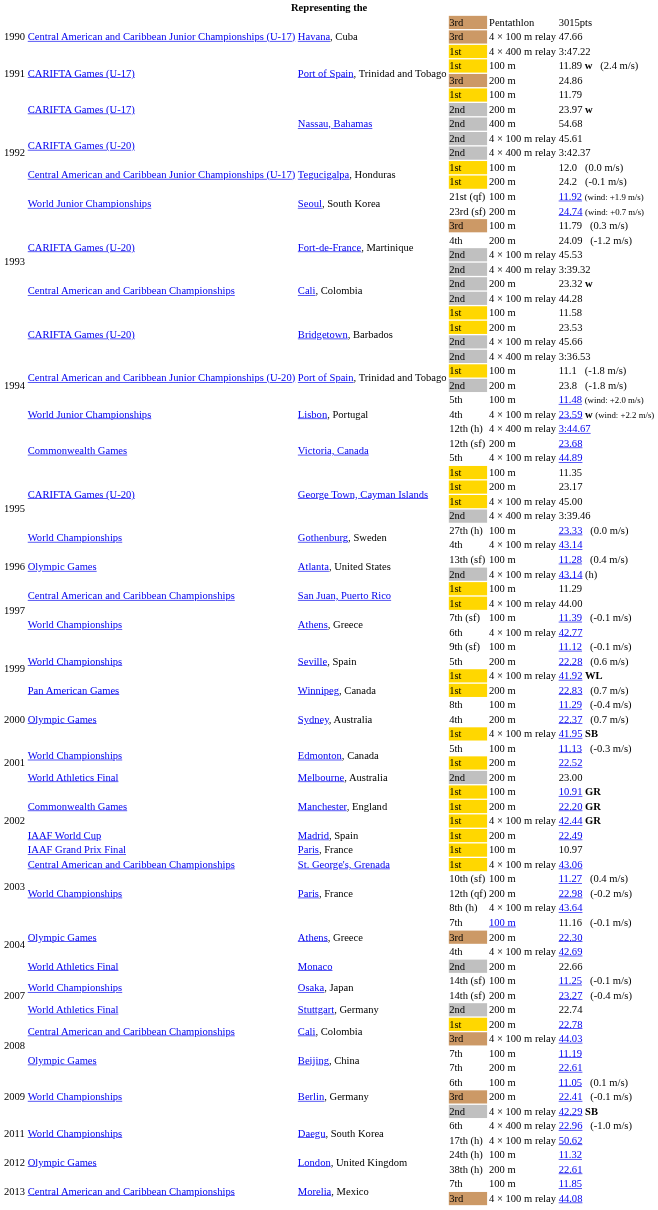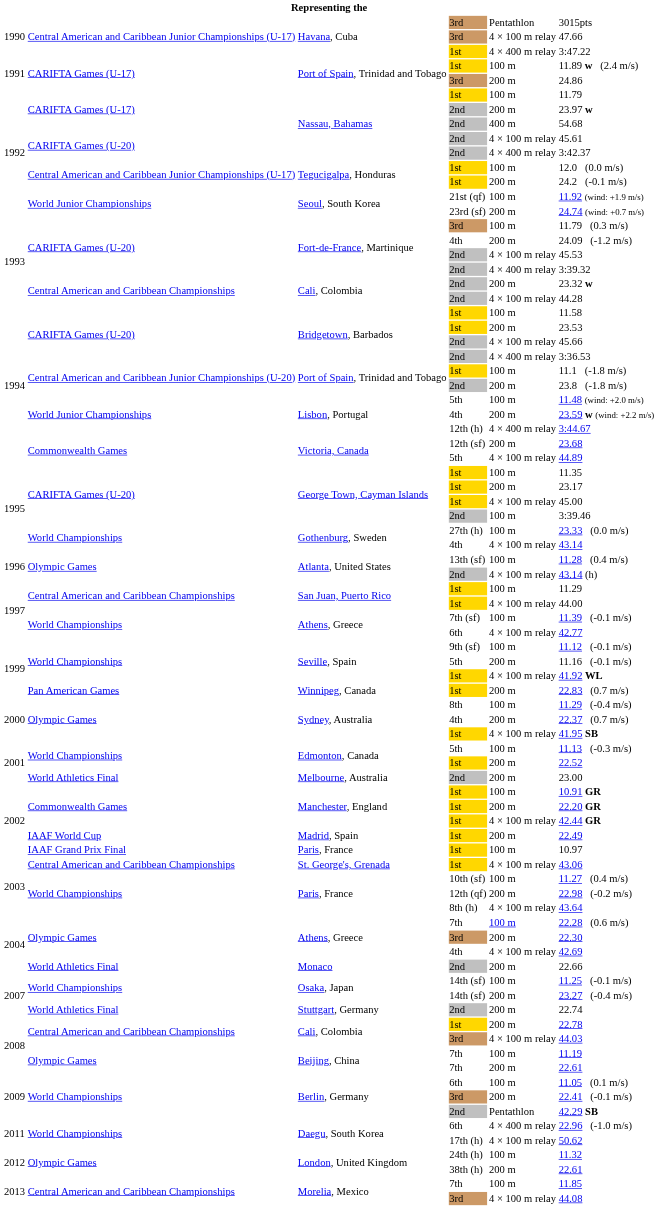 <table>
 <tr>
 <th colspan=6>Representing the </th>
 </tr>
 <tr>
 <td rowspan=3>1990</td>
 <td rowspan=3><a href='#'>Central American and Caribbean Junior Championships (U-17)</a></td>
 <td rowspan=3><a href='#'>Havana</a>, Cuba</td>
 <td bgcolor=cc9966>3rd</td>
 <td>Pentathlon</td>
 <td>3015pts</td>
 </tr>
 <tr>
 <td bgcolor=cc9966>3rd</td>
 <td>4 × 100 m relay</td>
 <td>47.66</td>
 </tr>
 <tr>
 <td bgcolor=gold>1st</td>
 <td>4 × 400 m relay</td>
 <td>3:47.22</td>
 </tr>
 <tr>
 <td rowspan=2>1991</td>
 <td rowspan=2><a href='#'>CARIFTA Games (U-17)</a></td>
 <td rowspan=2><a href='#'>Port of Spain</a>, Trinidad and Tobago</td>
 <td bgcolor=gold>1st</td>
 <td>100 m</td>
 <td>11.89 <strong>w</strong>   (2.4 m/s)</td>
 </tr>
 <tr>
 <td bgcolor=cc9966>3rd</td>
 <td>200 m</td>
 <td>24.86</td>
 </tr>
 <tr>
 <td rowspan=9>1992</td>
 <td rowspan=3><a href='#'>CARIFTA Games (U-17)</a></td>
 <td rowspan=5><a href='#'>Nassau, Bahamas</a></td>
 <td bgcolor=gold>1st</td>
 <td>100 m</td>
 <td>11.79</td>
 </tr>
 <tr>
 <td bgcolor=silver>2nd</td>
 <td>200 m</td>
 <td>23.97 <strong>w</strong></td>
 </tr>
 <tr>
 <td bgcolor=silver>2nd</td>
 <td>400 m</td>
 <td>54.68</td>
 </tr>
 <tr>
 <td rowspan=2><a href='#'>CARIFTA Games (U-20)</a></td>
 <td bgcolor=silver>2nd</td>
 <td>4 × 100 m relay</td>
 <td>45.61</td>
 </tr>
 <tr>
 <td bgcolor=silver>2nd</td>
 <td>4 × 400 m relay</td>
 <td>3:42.37</td>
 </tr>
 <tr>
 <td rowspan=2><a href='#'>Central American and Caribbean Junior Championships (U-17)</a></td>
 <td rowspan=2><a href='#'>Tegucigalpa</a>, Honduras</td>
 <td bgcolor=gold>1st</td>
 <td>100 m</td>
 <td>12.0   (0.0 m/s)</td>
 </tr>
 <tr>
 <td bgcolor=gold>1st</td>
 <td>200 m</td>
 <td>24.2   (-0.1 m/s)</td>
 </tr>
 <tr>
 <td rowspan=2><a href='#'>World Junior Championships</a></td>
 <td rowspan=2><a href='#'>Seoul</a>, South Korea</td>
 <td>21st (qf)</td>
 <td>100 m</td>
 <td><a href='#'>11.92</a> <small>(wind: +1.9 m/s)</small></td>
 </tr>
 <tr>
 <td>23rd (sf)</td>
 <td>200 m</td>
 <td><a href='#'>24.74</a> <small>(wind: +0.7 m/s)</small></td>
 </tr>
 <tr>
 <td rowspan=6>1993</td>
 <td rowspan=4><a href='#'>CARIFTA Games (U-20)</a></td>
 <td rowspan=4><a href='#'>Fort-de-France</a>, Martinique</td>
 <td bgcolor=cc9966>3rd</td>
 <td>100 m</td>
 <td>11.79   (0.3 m/s)</td>
 </tr>
 <tr>
 <td>4th</td>
 <td>200 m</td>
 <td>24.09   (-1.2 m/s)</td>
 </tr>
 <tr>
 <td bgcolor=silver>2nd</td>
 <td>4 × 100 m relay</td>
 <td>45.53</td>
 </tr>
 <tr>
 <td bgcolor=silver>2nd</td>
 <td>4 × 400 m relay</td>
 <td>3:39.32</td>
 </tr>
 <tr>
 <td rowspan=2><a href='#'>Central American and Caribbean Championships</a></td>
 <td rowspan=2><a href='#'>Cali</a>, Colombia</td>
 <td bgcolor=silver>2nd</td>
 <td>200 m</td>
 <td>23.32 <strong>w</strong></td>
 </tr>
 <tr>
 <td bgcolor=silver>2nd</td>
 <td>4 × 100 m relay</td>
 <td>44.28</td>
 </tr>
 <tr>
 <td rowspan=11>1994</td>
 <td rowspan=4><a href='#'>CARIFTA Games (U-20)</a></td>
 <td rowspan=4><a href='#'>Bridgetown</a>, Barbados</td>
 <td bgcolor=gold>1st</td>
 <td>100 m</td>
 <td>11.58</td>
 </tr>
 <tr>
 <td bgcolor=gold>1st</td>
 <td>200 m</td>
 <td>23.53</td>
 </tr>
 <tr>
 <td bgcolor=silver>2nd</td>
 <td>4 × 100 m relay</td>
 <td>45.66</td>
 </tr>
 <tr>
 <td bgcolor=silver>2nd</td>
 <td>4 × 400 m relay</td>
 <td>3:36.53</td>
 </tr>
 <tr>
 <td rowspan=2><a href='#'>Central American and Caribbean Junior Championships (U-20)</a></td>
 <td rowspan=2><a href='#'>Port of Spain</a>, Trinidad and Tobago</td>
 <td bgcolor=gold>1st</td>
 <td>100 m</td>
 <td>11.1   (-1.8 m/s)</td>
 </tr>
 <tr>
 <td bgcolor=silver>2nd</td>
 <td>200 m</td>
 <td>23.8   (-1.8 m/s)</td>
 </tr>
 <tr>
 <td rowspan=3><a href='#'>World Junior Championships</a></td>
 <td rowspan=3><a href='#'>Lisbon</a>, Portugal</td>
 <td>5th</td>
 <td>100 m</td>
 <td><a href='#'>11.48</a> <small>(wind: +2.0 m/s)</small></td>
 </tr>
 <tr>
 <td>4th</td>
-<td>4 × 100 m relay</td>
+<td>200 m</td>
 <td><a href='#'>23.59</a> <strong>w</strong> <small>(wind: +2.2 m/s)</small></td>
 </tr>
 <tr>
 <td>12th (h)</td>
 <td>4 × 400 m relay</td>
 <td><a href='#'>3:44.67</a></td>
 </tr>
 <tr>
 <td rowspan=2><a href='#'>Commonwealth Games</a></td>
 <td rowspan=2><a href='#'>Victoria, Canada</a></td>
 <td>12th (sf)</td>
 <td>200 m</td>
 <td><a href='#'>23.68</a></td>
 </tr>
 <tr>
 <td>5th</td>
 <td>4 × 100 m relay</td>
 <td><a href='#'>44.89</a></td>
 </tr>
 <tr>
 <td rowspan=6>1995</td>
 <td rowspan=4><a href='#'>CARIFTA Games (U-20)</a></td>
 <td rowspan=4><a href='#'>George Town, Cayman Islands</a></td>
 <td bgcolor=gold>1st</td>
 <td>100 m</td>
 <td>11.35</td>
 </tr>
 <tr>
 <td bgcolor=gold>1st</td>
 <td>200 m</td>
 <td>23.17</td>
 </tr>
 <tr>
 <td bgcolor=gold>1st</td>
 <td>4 × 100 m relay</td>
 <td>45.00</td>
 </tr>
 <tr>
 <td bgcolor=silver>2nd</td>
-<td>4 × 400 m relay</td>
+<td>100 m</td>
 <td>3:39.46</td>
 </tr>
 <tr>
 <td rowspan=2><a href='#'>World Championships</a></td>
 <td rowspan=2><a href='#'>Gothenburg</a>, Sweden</td>
 <td>27th (h)</td>
 <td>100 m</td>
 <td><a href='#'>23.33</a>   (0.0 m/s)</td>
 </tr>
 <tr>
 <td>4th</td>
 <td>4 × 100 m relay</td>
 <td><a href='#'>43.14</a></td>
 </tr>
 <tr>
 <td rowspan=2>1996</td>
 <td rowspan=2><a href='#'>Olympic Games</a></td>
 <td rowspan=2><a href='#'>Atlanta</a>, United States</td>
 <td>13th (sf)</td>
 <td>100 m</td>
 <td><a href='#'>11.28</a>   (0.4 m/s)</td>
 </tr>
 <tr>
 <td bgcolor=silver>2nd</td>
 <td>4 × 100 m relay</td>
 <td><a href='#'>43.14</a> (h)</td>
 </tr>
 <tr>
 <td rowspan=4>1997</td>
 <td rowspan=2><a href='#'>Central American and Caribbean Championships</a></td>
 <td rowspan=2><a href='#'>San Juan, Puerto Rico</a></td>
 <td bgcolor=gold>1st</td>
 <td>100 m</td>
 <td>11.29</td>
 </tr>
 <tr>
 <td bgcolor=gold>1st</td>
 <td>4 × 100 m relay</td>
 <td>44.00</td>
 </tr>
 <tr>
 <td rowspan=2><a href='#'>World Championships</a></td>
 <td rowspan=2><a href='#'>Athens</a>, Greece</td>
 <td>7th (sf)</td>
 <td>100 m</td>
 <td><a href='#'>11.39</a>   (-0.1 m/s)</td>
 </tr>
 <tr>
 <td>6th</td>
 <td>4 × 100 m relay</td>
 <td><a href='#'>42.77</a></td>
 </tr>
 <tr>
 <td rowspan=4>1999</td>
 <td rowspan=3><a href='#'>World Championships</a></td>
 <td rowspan=3><a href='#'>Seville</a>, Spain</td>
 <td>9th (sf)</td>
 <td>100 m</td>
 <td><a href='#'>11.12</a>   (-0.1 m/s)</td>
 </tr>
 <tr>
 <td>5th</td>
 <td>200 m</td>
-<td><a href='#'>22.28</a>   (0.6 m/s)</td>
+<td>11.16   (-0.1 m/s)</td>
 </tr>
 <tr>
 <td bgcolor=gold>1st</td>
 <td>4 × 100 m relay</td>
 <td><a href='#'>41.92</a> <strong>WL</strong></td>
 </tr>
 <tr>
 <td><a href='#'>Pan American Games</a></td>
 <td><a href='#'>Winnipeg</a>, Canada</td>
 <td bgcolor=gold>1st</td>
 <td>200 m</td>
 <td><a href='#'>22.83</a>   (0.7 m/s)</td>
 </tr>
 <tr>
 <td rowspan=3>2000</td>
 <td rowspan=3><a href='#'>Olympic Games</a></td>
 <td rowspan=3><a href='#'>Sydney</a>, Australia</td>
 <td>8th</td>
 <td>100 m</td>
 <td><a href='#'>11.29</a>   (-0.4 m/s)</td>
 </tr>
 <tr>
 <td>4th</td>
 <td>200 m</td>
 <td><a href='#'>22.37</a>   (0.7 m/s)</td>
 </tr>
 <tr>
 <td bgcolor=gold>1st</td>
 <td>4 × 100 m relay</td>
 <td><a href='#'>41.95</a> <strong>SB</strong></td>
 </tr>
 <tr>
 <td rowspan=3>2001</td>
 <td rowspan=2><a href='#'>World Championships</a></td>
 <td rowspan=2><a href='#'>Edmonton</a>, Canada</td>
 <td>5th</td>
 <td>100 m</td>
 <td><a href='#'>11.13</a>   (-0.3 m/s)</td>
 </tr>
 <tr>
 <td bgcolor=gold>1st</td>
 <td>200 m</td>
 <td><a href='#'>22.52</a></td>
 </tr>
 <tr>
 <td><a href='#'>World Athletics Final</a></td>
 <td><a href='#'>Melbourne</a>, Australia</td>
 <td bgcolor=silver>2nd</td>
 <td>200 m</td>
 <td>23.00</td>
 </tr>
 <tr>
 <td rowspan=5>2002</td>
 <td rowspan=3><a href='#'>Commonwealth Games</a></td>
 <td rowspan=3><a href='#'>Manchester</a>, England</td>
 <td bgcolor=gold>1st</td>
 <td>100 m</td>
 <td><a href='#'>10.91</a> <strong>GR</strong></td>
 </tr>
 <tr>
 <td bgcolor=gold>1st</td>
 <td>200 m</td>
 <td><a href='#'>22.20</a> <strong>GR</strong></td>
 </tr>
 <tr>
 <td bgcolor=gold>1st</td>
 <td>4 × 100 m relay</td>
 <td><a href='#'>42.44</a> <strong>GR</strong></td>
 </tr>
 <tr>
 <td><a href='#'>IAAF World Cup</a></td>
 <td><a href='#'>Madrid</a>, Spain</td>
 <td bgcolor=gold>1st</td>
 <td>200 m</td>
 <td><a href='#'>22.49</a></td>
 </tr>
 <tr>
 <td><a href='#'>IAAF Grand Prix Final</a></td>
 <td><a href='#'>Paris</a>, France</td>
 <td bgcolor=gold>1st</td>
 <td>100 m</td>
 <td>10.97</td>
 </tr>
 <tr>
 <td rowspan=4>2003</td>
 <td><a href='#'>Central American and Caribbean Championships</a></td>
 <td><a href='#'>St. George's, Grenada</a></td>
 <td bgcolor=gold>1st</td>
 <td>4 × 100 m relay</td>
 <td><a href='#'>43.06</a></td>
 </tr>
 <tr>
 <td rowspan=3><a href='#'>World Championships</a></td>
 <td rowspan=3><a href='#'>Paris</a>, France</td>
 <td>10th (sf)</td>
 <td>100 m</td>
 <td><a href='#'>11.27</a>   (0.4 m/s)</td>
 </tr>
 <tr>
 <td>12th (qf)</td>
 <td>200 m</td>
 <td><a href='#'>22.98</a>   (-0.2 m/s)</td>
 </tr>
 <tr>
 <td>8th (h)</td>
 <td>4 × 100 m relay</td>
 <td><a href='#'>43.64</a></td>
 </tr>
 <tr>
 <td rowspan=4>2004</td>
 <td rowspan=3><a href='#'>Olympic Games</a></td>
 <td rowspan=3><a href='#'>Athens</a>, Greece</td>
 <td>7th</td>
 <td><a href='#'>100 m</a></td>
-<td>11.16   (-0.1 m/s)</td>
+<td><a href='#'>22.28</a>   (0.6 m/s)</td>
 </tr>
 <tr>
 <td bgcolor=cc9966>3rd</td>
 <td>200 m</td>
 <td><a href='#'>22.30</a></td>
 </tr>
 <tr>
 <td>4th</td>
 <td>4 × 100 m relay</td>
 <td><a href='#'>42.69</a></td>
 </tr>
 <tr>
 <td><a href='#'>World Athletics Final</a></td>
 <td><a href='#'>Monaco</a></td>
 <td bgcolor=silver>2nd</td>
 <td>200 m</td>
 <td>22.66</td>
 </tr>
 <tr>
 <td rowspan=3>2007</td>
 <td rowspan=2><a href='#'>World Championships</a></td>
 <td rowspan=2><a href='#'>Osaka</a>, Japan</td>
 <td>14th (sf)</td>
 <td>100 m</td>
 <td><a href='#'>11.25</a>   (-0.1 m/s)</td>
 </tr>
 <tr>
 <td>14th (sf)</td>
 <td>200 m</td>
 <td><a href='#'>23.27</a>   (-0.4 m/s)</td>
 </tr>
 <tr>
 <td><a href='#'>World Athletics Final</a></td>
 <td><a href='#'>Stuttgart</a>, Germany</td>
 <td bgcolor=silver>2nd</td>
 <td>200 m</td>
 <td>22.74</td>
 </tr>
 <tr>
 <td rowspan=4>2008</td>
 <td rowspan=2><a href='#'>Central American and Caribbean Championships</a></td>
 <td rowspan=2><a href='#'>Cali</a>, Colombia</td>
 <td bgcolor=gold>1st</td>
 <td>200 m</td>
 <td><a href='#'>22.78</a></td>
 </tr>
 <tr>
 <td bgcolor=cc9966>3rd</td>
 <td>4 × 100 m relay</td>
 <td><a href='#'>44.03</a></td>
 </tr>
 <tr>
 <td rowspan=2><a href='#'>Olympic Games</a></td>
 <td rowspan=2><a href='#'>Beijing</a>, China</td>
 <td>7th</td>
 <td>100 m</td>
 <td><a href='#'>11.19</a></td>
 </tr>
 <tr>
 <td>7th</td>
 <td>200 m</td>
 <td><a href='#'>22.61</a></td>
 </tr>
 <tr>
 <td rowspan=3>2009</td>
 <td rowspan=3><a href='#'>World Championships</a></td>
 <td rowspan=3><a href='#'>Berlin</a>, Germany</td>
 <td>6th</td>
 <td>100 m</td>
 <td><a href='#'>11.05</a>   (0.1 m/s)</td>
 </tr>
 <tr>
 <td bgcolor=cc9966>3rd</td>
 <td>200 m</td>
 <td><a href='#'>22.41</a>   (-0.1 m/s)</td>
 </tr>
 <tr>
 <td bgcolor=silver>2nd</td>
-<td>4 × 100 m relay</td>
+<td>Pentathlon</td>
 <td><a href='#'>42.29</a> <strong>SB</strong></td>
 </tr>
 <tr>
 <td rowspan=2>2011</td>
 <td rowspan=2><a href='#'>World Championships</a></td>
 <td rowspan=2><a href='#'>Daegu</a>, South Korea</td>
 <td>6th</td>
 <td>4 × 400 m relay</td>
 <td><a href='#'>22.96</a>   (-1.0 m/s)</td>
 </tr>
 <tr>
 <td>17th (h)</td>
 <td>4 × 100 m relay</td>
 <td><a href='#'>50.62</a></td>
 </tr>
 <tr>
 <td rowspan=2>2012</td>
 <td rowspan=2><a href='#'>Olympic Games</a></td>
 <td rowspan=2><a href='#'>London</a>, United Kingdom</td>
 <td>24th (h)</td>
 <td>100 m</td>
 <td><a href='#'>11.32</a></td>
 </tr>
 <tr>
 <td>38th (h)</td>
 <td>200 m</td>
 <td><a href='#'>22.61</a></td>
 </tr>
 <tr>
 <td rowspan=2>2013</td>
 <td rowspan=2><a href='#'>Central American and Caribbean Championships</a></td>
 <td rowspan=2><a href='#'>Morelia</a>, Mexico</td>
 <td>7th</td>
 <td>100 m</td>
 <td><a href='#'>11.85</a></td>
 </tr>
 <tr>
 <td bgcolor=cc9966>3rd</td>
 <td>4 × 100 m relay</td>
 <td><a href='#'>44.08</a></td>
 </tr>
 </table>
